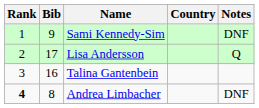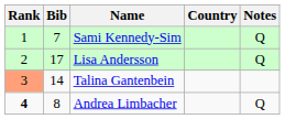 <table class="wikitable" style="text-align:center;">
 <tr>
 <th>Rank</th>
 <th>Bib</th>
 <th>Name</th>
 <th>Country</th>
 <th>Notes</th>
 </tr>
 <tr bgcolor=ccffcc>
 <td>1</td>
-<td>9</td>
+<td>7</td>
 <td align=left><a href='#'>Sami Kennedy-Sim</a></td>
 <td align="left"></td>
-<td>DNF</td>
+<td>Q</td>
 </tr>
 <tr bgcolor=ccffcc>
 <td>2</td>
 <td>17</td>
 <td align=left><a href='#'>Lisa Andersson</a></td>
 <td align="left"></td>
 <td>Q</td>
 </tr>
 <tr>
-<td>3</td>
-<td>16</td>
+<td style="background: lightsalmon;">3</td>
+<td>14</td>
 <td align=left><a href='#'>Talina Gantenbein</a></td>
 <td align="left"></td>
 <td></td>
 </tr>
 <tr>
 <td><strong>4</strong></td>
 <td>8</td>
 <td align=left><a href='#'>Andrea Limbacher</a></td>
 <td align="left"></td>
-<td>DNF</td>
+<td>Q</td>
 </tr>
 </table>
